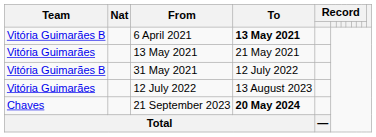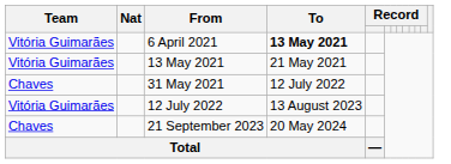 <table class="wikitable" style="text-align: center">
 <tr>
 <th rowspan="2">Team</th>
 <th rowspan="2">Nat</th>
 <th rowspan="2">From</th>
 <th rowspan="2">To</th>
 <th colspan="8">Record</th>
 <th rowspan=2></th>
 </tr>
 <tr>
 <th></th>
 <th></th>
 <th></th>
 <th></th>
 <th></th>
 <th></th>
 <th></th>
 <th></th>
 </tr>
 <tr>
-<td align=left><a href='#'>Vitória Guimarães B</a></td>
+<td align=left><a href='#'>Vitória Guimarães</a></td>
 <td></td>
 <td align=left>6 April 2021</td>
 <td align=left><strong>13 May 2021<br></strong></td>
 <td></td>
 </tr>
 <tr>
 <td align=left><a href='#'>Vitória Guimarães</a></td>
 <td></td>
 <td align=left>13 May 2021</td>
 <td align=left>21 May 2021<br></td>
 <td></td>
 </tr>
 <tr>
-<td align=left><a href='#'>Vitória Guimarães B</a></td>
+<td align="left"><a href='#'>Chaves</a></td>
 <td></td>
 <td align=left>31 May 2021</td>
 <td align=left>12 July 2022<br></td>
 <td></td>
 </tr>
 <tr>
 <td align=left><a href='#'>Vitória Guimarães</a></td>
 <td></td>
 <td align=left>12 July 2022</td>
 <td align=left>13 August 2023<br></td>
 <td></td>
 </tr>
 <tr>
 <td align="left"><a href='#'>Chaves</a></td>
 <td></td>
 <td align="left">21 September 2023</td>
-<td align="left"><strong>20 May 2024<br></strong></td>
+<td align="left">20 May 2024<br></td>
 <td></td>
 </tr>
 <tr>
 <th colspan="4">Total<br></th>
 <th>—</th>
 </tr>
 </table>
